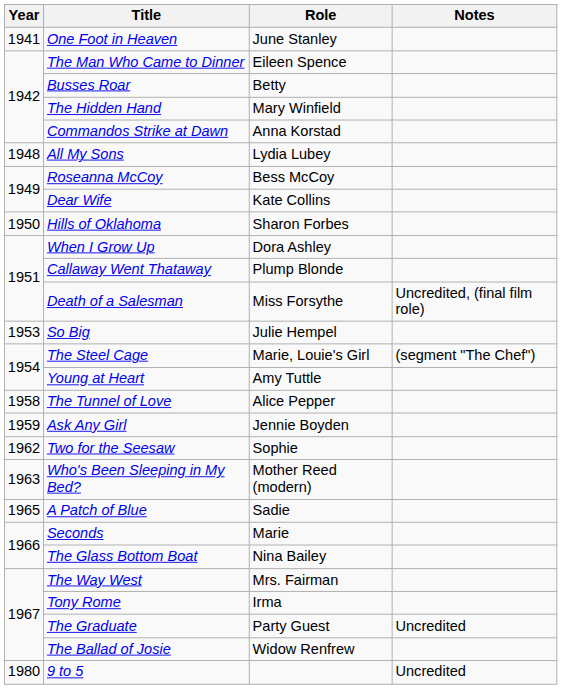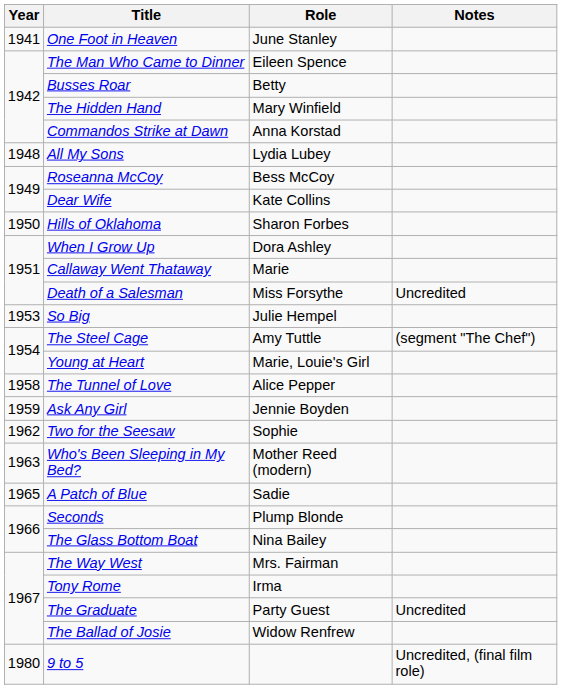 <table class="wikitable">
 <tr>
 <th>Year</th>
 <th>Title</th>
 <th>Role</th>
 <th>Notes</th>
 </tr>
 <tr>
 <td>1941</td>
 <td><em><a href='#'>One Foot in Heaven</a></em></td>
 <td>June Stanley</td>
 <td></td>
 </tr>
 <tr>
 <td rowspan=4>1942</td>
 <td><em><a href='#'>The Man Who Came to Dinner</a></em></td>
 <td>Eileen Spence</td>
 <td></td>
 </tr>
 <tr>
 <td><em><a href='#'>Busses Roar</a></em></td>
 <td>Betty</td>
 <td></td>
 </tr>
 <tr>
 <td><em><a href='#'>The Hidden Hand</a></em></td>
 <td>Mary Winfield</td>
 <td></td>
 </tr>
 <tr>
 <td><em><a href='#'>Commandos Strike at Dawn</a></em></td>
 <td>Anna Korstad</td>
 <td></td>
 </tr>
 <tr>
 <td>1948</td>
 <td><em><a href='#'>All My Sons</a></em></td>
 <td>Lydia Lubey</td>
 <td></td>
 </tr>
 <tr>
 <td rowspan=2>1949</td>
 <td><em><a href='#'>Roseanna McCoy</a></em></td>
 <td>Bess McCoy</td>
 <td></td>
 </tr>
 <tr>
 <td><em><a href='#'>Dear Wife</a></em></td>
 <td>Kate Collins</td>
 <td></td>
 </tr>
 <tr>
 <td>1950</td>
 <td><em><a href='#'>Hills of Oklahoma</a></em></td>
 <td>Sharon Forbes</td>
 <td></td>
 </tr>
 <tr>
 <td rowspan=3>1951</td>
 <td><em><a href='#'>When I Grow Up</a></em></td>
 <td>Dora Ashley</td>
 <td></td>
 </tr>
 <tr>
 <td><em><a href='#'>Callaway Went Thataway</a></em></td>
-<td>Plump Blonde</td>
+<td>Marie</td>
 <td></td>
 </tr>
 <tr>
 <td><em><a href='#'>Death of a Salesman</a></em></td>
 <td>Miss Forsythe</td>
-<td>Uncredited, (final film role)</td>
+<td>Uncredited</td>
 </tr>
 <tr>
 <td>1953</td>
 <td><em><a href='#'>So Big</a></em></td>
 <td>Julie Hempel</td>
 <td></td>
 </tr>
 <tr>
 <td rowspan=2>1954</td>
 <td><em><a href='#'>The Steel Cage</a></em></td>
-<td>Marie, Louie's Girl</td>
+<td>Amy Tuttle</td>
 <td>(segment "The Chef")</td>
 </tr>
 <tr>
 <td><em><a href='#'>Young at Heart</a></em></td>
-<td>Amy Tuttle</td>
+<td>Marie, Louie's Girl</td>
 <td></td>
 </tr>
 <tr>
 <td>1958</td>
 <td><em><a href='#'>The Tunnel of Love</a></em></td>
 <td>Alice Pepper</td>
 <td></td>
 </tr>
 <tr>
 <td>1959</td>
 <td><em><a href='#'>Ask Any Girl</a></em></td>
 <td>Jennie Boyden</td>
 <td></td>
 </tr>
 <tr>
 <td>1962</td>
 <td><em><a href='#'>Two for the Seesaw</a></em></td>
 <td>Sophie</td>
 <td></td>
 </tr>
 <tr>
 <td>1963</td>
 <td><em><a href='#'>Who's Been Sleeping in My Bed?</a></em></td>
 <td>Mother Reed (modern)</td>
 <td></td>
 </tr>
 <tr>
 <td>1965</td>
 <td><em><a href='#'>A Patch of Blue</a></em></td>
 <td>Sadie</td>
 <td></td>
 </tr>
 <tr>
 <td rowspan=2>1966</td>
 <td><em><a href='#'>Seconds</a></em></td>
-<td>Marie</td>
+<td>Plump Blonde</td>
 <td></td>
 </tr>
 <tr>
 <td><em><a href='#'>The Glass Bottom Boat</a></em></td>
 <td>Nina Bailey</td>
 <td></td>
 </tr>
 <tr>
 <td rowspan=4>1967</td>
 <td><em><a href='#'>The Way West</a></em></td>
 <td>Mrs. Fairman</td>
 <td></td>
 </tr>
 <tr>
 <td><em><a href='#'>Tony Rome</a></em></td>
 <td>Irma</td>
 <td></td>
 </tr>
 <tr>
 <td><em><a href='#'>The Graduate</a></em></td>
 <td>Party Guest</td>
 <td>Uncredited</td>
 </tr>
 <tr>
 <td><em><a href='#'>The Ballad of Josie</a></em></td>
 <td>Widow Renfrew</td>
 <td></td>
 </tr>
 <tr>
 <td>1980</td>
 <td><em><a href='#'>9 to 5</a></em></td>
 <td></td>
-<td>Uncredited</td>
+<td>Uncredited, (final film role)</td>
 </tr>
 </table>
